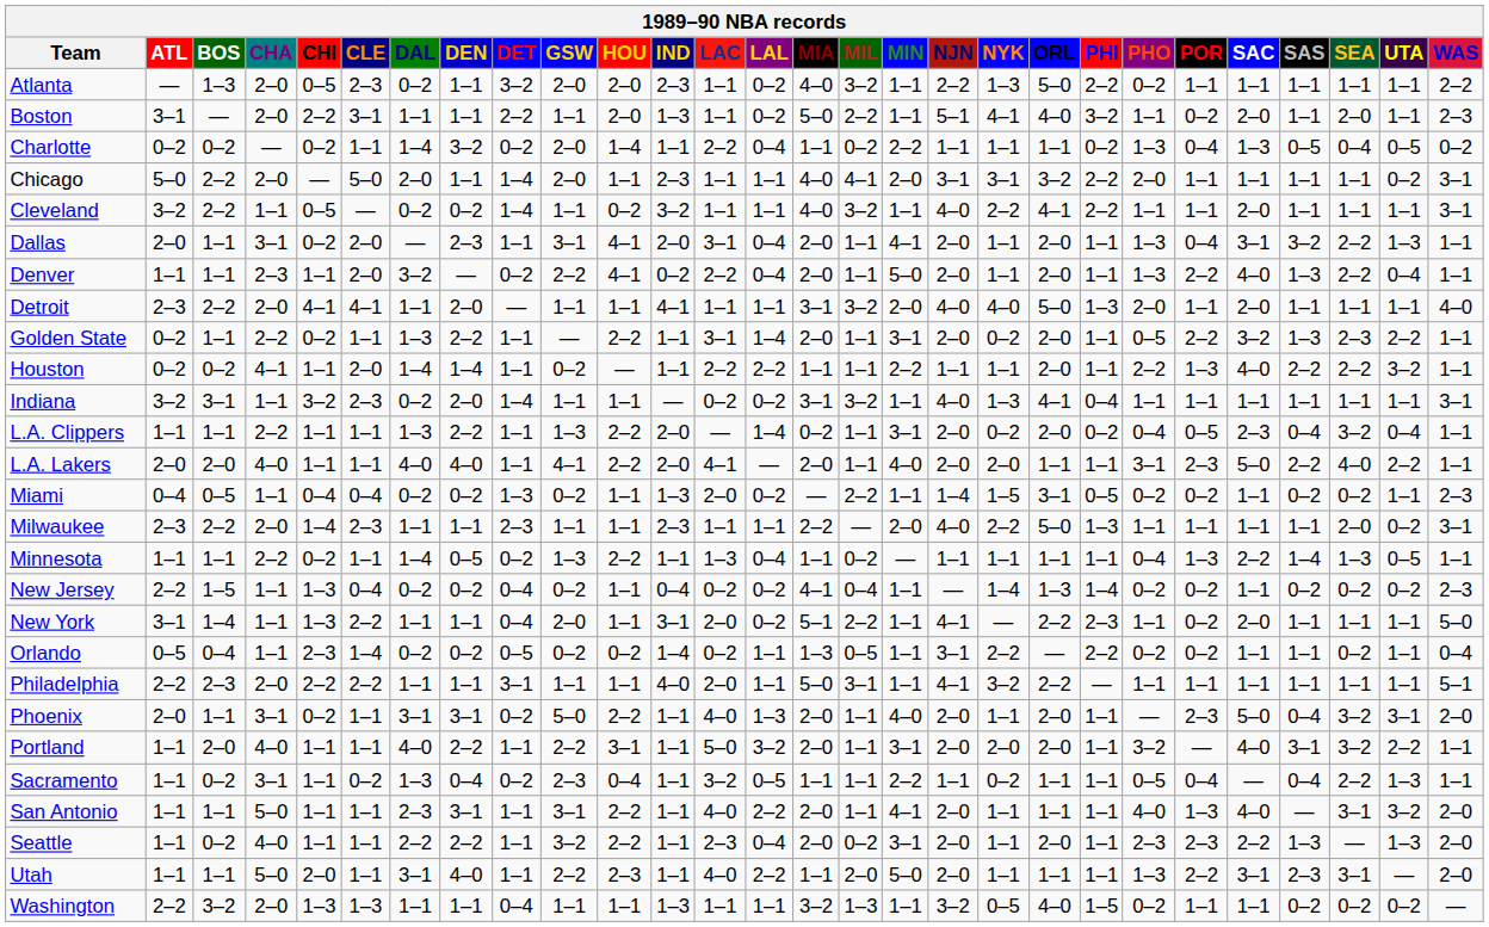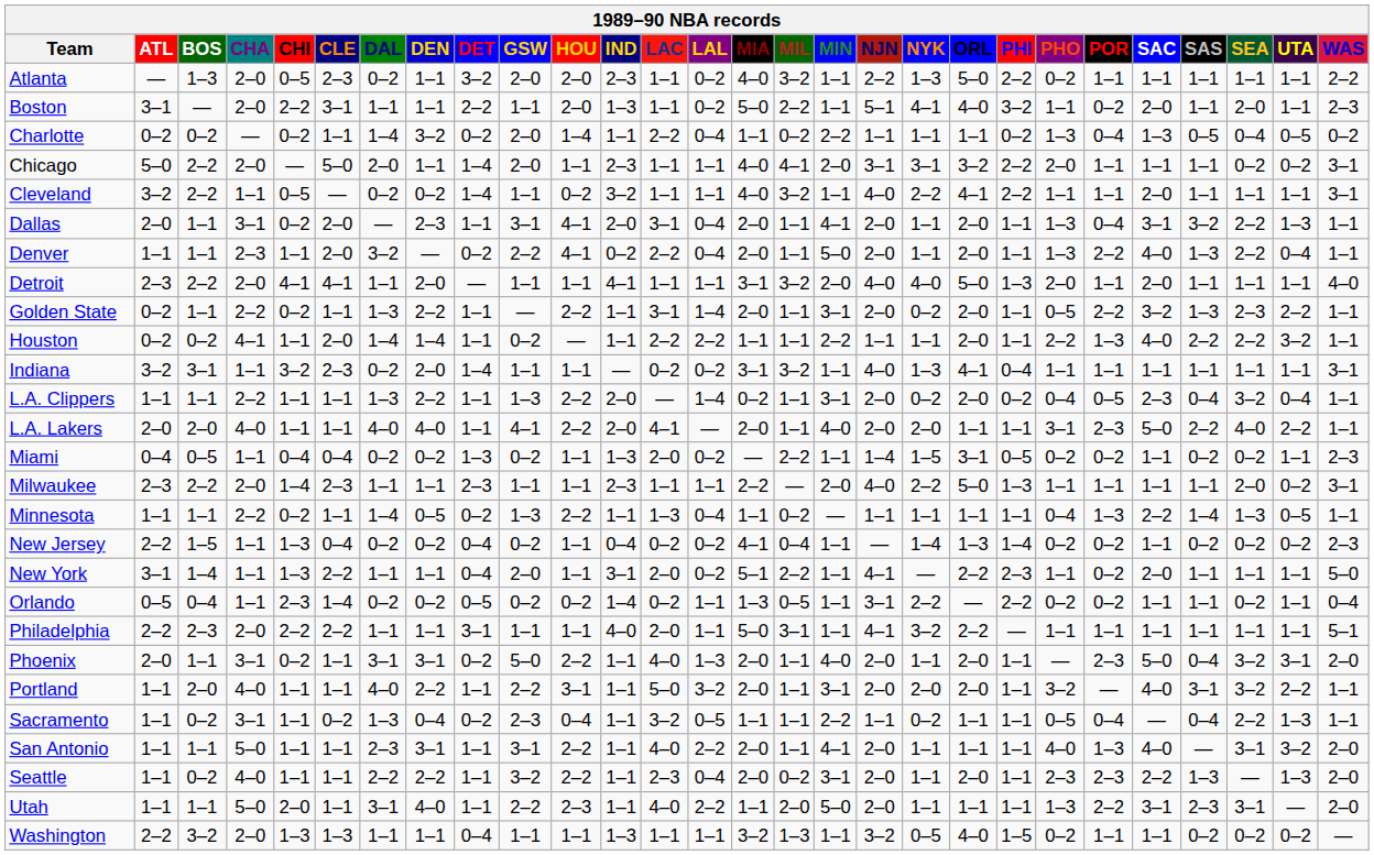 <table class="wikitable" style="font-size:95%; text-align:center;">
 <tr>
 <th colspan=28>1989–90 NBA records</th>
 </tr>
 <tr>
 <th width=100>Team</th>
 <th style="background:#FF0000;color:#FFFFFF;width=35">ATL</th>
 <th style="background:#006400;color:#FFFFFF;width=35">BOS</th>
 <th style="background:#008080;color:#800080;width=35">CHA</th>
 <th style="background:#FF0000;color:#000000;width=35">CHI</th>
 <th style="background:#000080;color:#FF8C00;width=35">CLE</th>
 <th style="background:#008000;color:#00008B;width=35">DAL</th>
 <th style="background:#0000CD;color:#FFD700;width=35">DEN</th>
 <th style="background:#0000FF;color:#FF0000;width=35">DET</th>
 <th style="background:#0000FF;color:#FFD700;width=35">GSW</th>
 <th style="background:#FF0000;color:#FFD700;width=35">HOU</th>
 <th style="background:#000080;color:#FFD700;width=35">IND</th>
 <th style="background:#F9160D;color:#1A2E8B;width=35">LAC</th>
 <th style="background:#800080;color:#FFD700;width=35">LAL</th>
 <th style="background:#000000;color:#8B0000;width=35">MIA</th>
 <th style="background:#006400;color:#B22222;width=35">MIL</th>
 <th style="background:#0000FF;color:#228B22;width=35">MIN</th>
 <th style="background:#B0170C;color:#00056D;width=35">NJN</th>
 <th style="background:#0000FF;color:#FF8C00;width=35">NYK</th>
 <th style="background:#0000FF;color:#000000;width=35">ORL</th>
 <th style="background:#FF0000;color:#0000FF;width=35">PHI</th>
 <th style="background:#800080;color:#FF4500;width=35">PHO</th>
 <th style="background:#000000;color:#FF0000;width=35">POR</th>
 <th style="background:#0000FF;color:#FFFFFF;width=35">SAC</th>
 <th style="background:#000000;color:#C0C0C0;width=35">SAS</th>
 <th style="background:#005831;color:#FFC322;width=35">SEA</th>
 <th style="background:#36004A;color:#FFFF00;width=35">UTA</th>
 <th style="background:#DC143C;color:#0000CD;width=35">WAS</th>
 </tr>
 <tr>
 <td style="text-align:left;"><a href='#'>Atlanta</a></td>
 <td>—</td>
 <td>1–3</td>
 <td>2–0</td>
 <td>0–5</td>
 <td>2–3</td>
 <td>0–2</td>
 <td>1–1</td>
 <td>3–2</td>
 <td>2–0</td>
 <td>2–0</td>
 <td>2–3</td>
 <td>1–1</td>
 <td>0–2</td>
 <td>4–0</td>
 <td>3–2</td>
 <td>1–1</td>
 <td>2–2</td>
 <td>1–3</td>
 <td>5–0</td>
 <td>2–2</td>
 <td>0–2</td>
 <td>1–1</td>
 <td>1–1</td>
 <td>1–1</td>
 <td>1–1</td>
 <td>1–1</td>
 <td>2–2</td>
 </tr>
 <tr>
 <td style="text-align:left;"><a href='#'>Boston</a></td>
 <td>3–1</td>
 <td>—</td>
 <td>2–0</td>
 <td>2–2</td>
 <td>3–1</td>
 <td>1–1</td>
 <td>1–1</td>
 <td>2–2</td>
 <td>1–1</td>
 <td>2–0</td>
 <td>1–3</td>
 <td>1–1</td>
 <td>0–2</td>
 <td>5–0</td>
 <td>2–2</td>
 <td>1–1</td>
 <td>5–1</td>
 <td>4–1</td>
 <td>4–0</td>
 <td>3–2</td>
 <td>1–1</td>
 <td>0–2</td>
 <td>2–0</td>
 <td>1–1</td>
 <td>2–0</td>
 <td>1–1</td>
 <td>2–3</td>
 </tr>
 <tr>
 <td style="text-align:left;"><a href='#'>Charlotte</a></td>
 <td>0–2</td>
 <td>0–2</td>
 <td>—</td>
 <td>0–2</td>
 <td>1–1</td>
 <td>1–4</td>
 <td>3–2</td>
 <td>0–2</td>
 <td>2–0</td>
 <td>1–4</td>
 <td>1–1</td>
 <td>2–2</td>
 <td>0–4</td>
 <td>1–1</td>
 <td>0–2</td>
 <td>2–2</td>
 <td>1–1</td>
 <td>1–1</td>
 <td>1–1</td>
 <td>0–2</td>
 <td>1–3</td>
 <td>0–4</td>
 <td>1–3</td>
 <td>0–5</td>
 <td>0–4</td>
 <td>0–5</td>
 <td>0–2</td>
 </tr>
 <tr>
 <td style="text-align:left;">Chicago</td>
 <td>5–0</td>
 <td>2–2</td>
 <td>2–0</td>
 <td>—</td>
 <td>5–0</td>
 <td>2–0</td>
 <td>1–1</td>
 <td>1–4</td>
 <td>2–0</td>
 <td>1–1</td>
 <td>2–3</td>
 <td>1–1</td>
 <td>1–1</td>
 <td>4–0</td>
 <td>4–1</td>
 <td>2–0</td>
 <td>3–1</td>
 <td>3–1</td>
 <td>3–2</td>
 <td>2–2</td>
 <td>2–0</td>
 <td>1–1</td>
 <td>1–1</td>
 <td>1–1</td>
-<td>1–1</td>
+<td>0–2</td>
 <td>0–2</td>
 <td>3–1</td>
 </tr>
 <tr>
 <td style="text-align:left;"><a href='#'>Cleveland</a></td>
 <td>3–2</td>
 <td>2–2</td>
 <td>1–1</td>
 <td>0–5</td>
 <td>—</td>
 <td>0–2</td>
 <td>0–2</td>
 <td>1–4</td>
 <td>1–1</td>
 <td>0–2</td>
 <td>3–2</td>
 <td>1–1</td>
 <td>1–1</td>
 <td>4–0</td>
 <td>3–2</td>
 <td>1–1</td>
 <td>4–0</td>
 <td>2–2</td>
 <td>4–1</td>
 <td>2–2</td>
 <td>1–1</td>
 <td>1–1</td>
 <td>2–0</td>
 <td>1–1</td>
 <td>1–1</td>
 <td>1–1</td>
 <td>3–1</td>
 </tr>
 <tr>
 <td style="text-align:left;"><a href='#'>Dallas</a></td>
 <td>2–0</td>
 <td>1–1</td>
 <td>3–1</td>
 <td>0–2</td>
 <td>2–0</td>
 <td>—</td>
 <td>2–3</td>
 <td>1–1</td>
 <td>3–1</td>
 <td>4–1</td>
 <td>2–0</td>
 <td>3–1</td>
 <td>0–4</td>
 <td>2–0</td>
 <td>1–1</td>
 <td>4–1</td>
 <td>2–0</td>
 <td>1–1</td>
 <td>2–0</td>
 <td>1–1</td>
 <td>1–3</td>
 <td>0–4</td>
 <td>3–1</td>
 <td>3–2</td>
 <td>2–2</td>
 <td>1–3</td>
 <td>1–1</td>
 </tr>
 <tr>
 <td style="text-align:left;"><a href='#'>Denver</a></td>
 <td>1–1</td>
 <td>1–1</td>
 <td>2–3</td>
 <td>1–1</td>
 <td>2–0</td>
 <td>3–2</td>
 <td>—</td>
 <td>0–2</td>
 <td>2–2</td>
 <td>4–1</td>
 <td>0–2</td>
 <td>2–2</td>
 <td>0–4</td>
 <td>2–0</td>
 <td>1–1</td>
 <td>5–0</td>
 <td>2–0</td>
 <td>1–1</td>
 <td>2–0</td>
 <td>1–1</td>
 <td>1–3</td>
 <td>2–2</td>
 <td>4–0</td>
 <td>1–3</td>
 <td>2–2</td>
 <td>0–4</td>
 <td>1–1</td>
 </tr>
 <tr>
 <td style="text-align:left;"><a href='#'>Detroit</a></td>
 <td>2–3</td>
 <td>2–2</td>
 <td>2–0</td>
 <td>4–1</td>
 <td>4–1</td>
 <td>1–1</td>
 <td>2–0</td>
 <td>—</td>
 <td>1–1</td>
 <td>1–1</td>
 <td>4–1</td>
 <td>1–1</td>
 <td>1–1</td>
 <td>3–1</td>
 <td>3–2</td>
 <td>2–0</td>
 <td>4–0</td>
 <td>4–0</td>
 <td>5–0</td>
 <td>1–3</td>
 <td>2–0</td>
 <td>1–1</td>
 <td>2–0</td>
 <td>1–1</td>
 <td>1–1</td>
 <td>1–1</td>
 <td>4–0</td>
 </tr>
 <tr>
 <td style="text-align:left;"><a href='#'>Golden State</a></td>
 <td>0–2</td>
 <td>1–1</td>
 <td>2–2</td>
 <td>0–2</td>
 <td>1–1</td>
 <td>1–3</td>
 <td>2–2</td>
 <td>1–1</td>
 <td>—</td>
 <td>2–2</td>
 <td>1–1</td>
 <td>3–1</td>
 <td>1–4</td>
 <td>2–0</td>
 <td>1–1</td>
 <td>3–1</td>
 <td>2–0</td>
 <td>0–2</td>
 <td>2–0</td>
 <td>1–1</td>
 <td>0–5</td>
 <td>2–2</td>
 <td>3–2</td>
 <td>1–3</td>
 <td>2–3</td>
 <td>2–2</td>
 <td>1–1</td>
 </tr>
 <tr>
 <td style="text-align:left;"><a href='#'>Houston</a></td>
 <td>0–2</td>
 <td>0–2</td>
 <td>4–1</td>
 <td>1–1</td>
 <td>2–0</td>
 <td>1–4</td>
 <td>1–4</td>
 <td>1–1</td>
 <td>0–2</td>
 <td>—</td>
 <td>1–1</td>
 <td>2–2</td>
 <td>2–2</td>
 <td>1–1</td>
 <td>1–1</td>
 <td>2–2</td>
 <td>1–1</td>
 <td>1–1</td>
 <td>2–0</td>
 <td>1–1</td>
 <td>2–2</td>
 <td>1–3</td>
 <td>4–0</td>
 <td>2–2</td>
 <td>2–2</td>
 <td>3–2</td>
 <td>1–1</td>
 </tr>
 <tr>
 <td style="text-align:left;"><a href='#'>Indiana</a></td>
 <td>3–2</td>
 <td>3–1</td>
 <td>1–1</td>
 <td>3–2</td>
 <td>2–3</td>
 <td>0–2</td>
 <td>2–0</td>
 <td>1–4</td>
 <td>1–1</td>
 <td>1–1</td>
 <td>—</td>
 <td>0–2</td>
 <td>0–2</td>
 <td>3–1</td>
 <td>3–2</td>
 <td>1–1</td>
 <td>4–0</td>
 <td>1–3</td>
 <td>4–1</td>
 <td>0–4</td>
 <td>1–1</td>
 <td>1–1</td>
 <td>1–1</td>
 <td>1–1</td>
 <td>1–1</td>
 <td>1–1</td>
 <td>3–1</td>
 </tr>
 <tr>
 <td style="text-align:left;"><a href='#'>L.A. Clippers</a></td>
 <td>1–1</td>
 <td>1–1</td>
 <td>2–2</td>
 <td>1–1</td>
 <td>1–1</td>
 <td>1–3</td>
 <td>2–2</td>
 <td>1–1</td>
 <td>1–3</td>
 <td>2–2</td>
 <td>2–0</td>
 <td>—</td>
 <td>1–4</td>
 <td>0–2</td>
 <td>1–1</td>
 <td>3–1</td>
 <td>2–0</td>
 <td>0–2</td>
 <td>2–0</td>
 <td>0–2</td>
 <td>0–4</td>
 <td>0–5</td>
 <td>2–3</td>
 <td>0–4</td>
 <td>3–2</td>
 <td>0–4</td>
 <td>1–1</td>
 </tr>
 <tr>
 <td style="text-align:left;"><a href='#'>L.A. Lakers</a></td>
 <td>2–0</td>
 <td>2–0</td>
 <td>4–0</td>
 <td>1–1</td>
 <td>1–1</td>
 <td>4–0</td>
 <td>4–0</td>
 <td>1–1</td>
 <td>4–1</td>
 <td>2–2</td>
 <td>2–0</td>
 <td>4–1</td>
 <td>—</td>
 <td>2–0</td>
 <td>1–1</td>
 <td>4–0</td>
 <td>2–0</td>
 <td>2–0</td>
 <td>1–1</td>
 <td>1–1</td>
 <td>3–1</td>
 <td>2–3</td>
 <td>5–0</td>
 <td>2–2</td>
 <td>4–0</td>
 <td>2–2</td>
 <td>1–1</td>
 </tr>
 <tr>
 <td style="text-align:left;"><a href='#'>Miami</a></td>
 <td>0–4</td>
 <td>0–5</td>
 <td>1–1</td>
 <td>0–4</td>
 <td>0–4</td>
 <td>0–2</td>
 <td>0–2</td>
 <td>1–3</td>
 <td>0–2</td>
 <td>1–1</td>
 <td>1–3</td>
 <td>2–0</td>
 <td>0–2</td>
 <td>—</td>
 <td>2–2</td>
 <td>1–1</td>
 <td>1–4</td>
 <td>1–5</td>
 <td>3–1</td>
 <td>0–5</td>
 <td>0–2</td>
 <td>0–2</td>
 <td>1–1</td>
 <td>0–2</td>
 <td>0–2</td>
 <td>1–1</td>
 <td>2–3</td>
 </tr>
 <tr>
 <td style="text-align:left;"><a href='#'>Milwaukee</a></td>
 <td>2–3</td>
 <td>2–2</td>
 <td>2–0</td>
 <td>1–4</td>
 <td>2–3</td>
 <td>1–1</td>
 <td>1–1</td>
 <td>2–3</td>
 <td>1–1</td>
 <td>1–1</td>
 <td>2–3</td>
 <td>1–1</td>
 <td>1–1</td>
 <td>2–2</td>
 <td>—</td>
 <td>2–0</td>
 <td>4–0</td>
 <td>2–2</td>
 <td>5–0</td>
 <td>1–3</td>
 <td>1–1</td>
 <td>1–1</td>
 <td>1–1</td>
 <td>1–1</td>
 <td>2–0</td>
 <td>0–2</td>
 <td>3–1</td>
 </tr>
 <tr>
 <td style="text-align:left;"><a href='#'>Minnesota</a></td>
 <td>1–1</td>
 <td>1–1</td>
 <td>2–2</td>
 <td>0–2</td>
 <td>1–1</td>
 <td>1–4</td>
 <td>0–5</td>
 <td>0–2</td>
 <td>1–3</td>
 <td>2–2</td>
 <td>1–1</td>
 <td>1–3</td>
 <td>0–4</td>
 <td>1–1</td>
 <td>0–2</td>
 <td>—</td>
 <td>1–1</td>
 <td>1–1</td>
 <td>1–1</td>
 <td>1–1</td>
 <td>0–4</td>
 <td>1–3</td>
 <td>2–2</td>
 <td>1–4</td>
 <td>1–3</td>
 <td>0–5</td>
 <td>1–1</td>
 </tr>
 <tr>
 <td style="text-align:left;"><a href='#'>New Jersey</a></td>
 <td>2–2</td>
 <td>1–5</td>
 <td>1–1</td>
 <td>1–3</td>
 <td>0–4</td>
 <td>0–2</td>
 <td>0–2</td>
 <td>0–4</td>
 <td>0–2</td>
 <td>1–1</td>
 <td>0–4</td>
 <td>0–2</td>
 <td>0–2</td>
 <td>4–1</td>
 <td>0–4</td>
 <td>1–1</td>
 <td>—</td>
 <td>1–4</td>
 <td>1–3</td>
 <td>1–4</td>
 <td>0–2</td>
 <td>0–2</td>
 <td>1–1</td>
 <td>0–2</td>
 <td>0–2</td>
 <td>0–2</td>
 <td>2–3</td>
 </tr>
 <tr>
 <td style="text-align:left;"><a href='#'>New York</a></td>
 <td>3–1</td>
 <td>1–4</td>
 <td>1–1</td>
 <td>1–3</td>
 <td>2–2</td>
 <td>1–1</td>
 <td>1–1</td>
 <td>0–4</td>
 <td>2–0</td>
 <td>1–1</td>
 <td>3–1</td>
 <td>2–0</td>
 <td>0–2</td>
 <td>5–1</td>
 <td>2–2</td>
 <td>1–1</td>
 <td>4–1</td>
 <td>—</td>
 <td>2–2</td>
 <td>2–3</td>
 <td>1–1</td>
 <td>0–2</td>
 <td>2–0</td>
 <td>1–1</td>
 <td>1–1</td>
 <td>1–1</td>
 <td>5–0</td>
 </tr>
 <tr>
 <td style="text-align:left;"><a href='#'>Orlando</a></td>
 <td>0–5</td>
 <td>0–4</td>
 <td>1–1</td>
 <td>2–3</td>
 <td>1–4</td>
 <td>0–2</td>
 <td>0–2</td>
 <td>0–5</td>
 <td>0–2</td>
 <td>0–2</td>
 <td>1–4</td>
 <td>0–2</td>
 <td>1–1</td>
 <td>1–3</td>
 <td>0–5</td>
 <td>1–1</td>
 <td>3–1</td>
 <td>2–2</td>
 <td>—</td>
 <td>2–2</td>
 <td>0–2</td>
 <td>0–2</td>
 <td>1–1</td>
 <td>1–1</td>
 <td>0–2</td>
 <td>1–1</td>
 <td>0–4</td>
 </tr>
 <tr>
 <td style="text-align:left;"><a href='#'>Philadelphia</a></td>
 <td>2–2</td>
 <td>2–3</td>
 <td>2–0</td>
 <td>2–2</td>
 <td>2–2</td>
 <td>1–1</td>
 <td>1–1</td>
 <td>3–1</td>
 <td>1–1</td>
 <td>1–1</td>
 <td>4–0</td>
 <td>2–0</td>
 <td>1–1</td>
 <td>5–0</td>
 <td>3–1</td>
 <td>1–1</td>
 <td>4–1</td>
 <td>3–2</td>
 <td>2–2</td>
 <td>—</td>
 <td>1–1</td>
 <td>1–1</td>
 <td>1–1</td>
 <td>1–1</td>
 <td>1–1</td>
 <td>1–1</td>
 <td>5–1</td>
 </tr>
 <tr>
 <td style="text-align:left;"><a href='#'>Phoenix</a></td>
 <td>2–0</td>
 <td>1–1</td>
 <td>3–1</td>
 <td>0–2</td>
 <td>1–1</td>
 <td>3–1</td>
 <td>3–1</td>
 <td>0–2</td>
 <td>5–0</td>
 <td>2–2</td>
 <td>1–1</td>
 <td>4–0</td>
 <td>1–3</td>
 <td>2–0</td>
 <td>1–1</td>
 <td>4–0</td>
 <td>2–0</td>
 <td>1–1</td>
 <td>2–0</td>
 <td>1–1</td>
 <td>—</td>
 <td>2–3</td>
 <td>5–0</td>
 <td>0–4</td>
 <td>3–2</td>
 <td>3–1</td>
 <td>2–0</td>
 </tr>
 <tr>
 <td style="text-align:left;"><a href='#'>Portland</a></td>
 <td>1–1</td>
 <td>2–0</td>
 <td>4–0</td>
 <td>1–1</td>
 <td>1–1</td>
 <td>4–0</td>
 <td>2–2</td>
 <td>1–1</td>
 <td>2–2</td>
 <td>3–1</td>
 <td>1–1</td>
 <td>5–0</td>
 <td>3–2</td>
 <td>2–0</td>
 <td>1–1</td>
 <td>3–1</td>
 <td>2–0</td>
 <td>2–0</td>
 <td>2–0</td>
 <td>1–1</td>
 <td>3–2</td>
 <td>—</td>
 <td>4–0</td>
 <td>3–1</td>
 <td>3–2</td>
 <td>2–2</td>
 <td>1–1</td>
 </tr>
 <tr>
 <td style="text-align:left;"><a href='#'>Sacramento</a></td>
 <td>1–1</td>
 <td>0–2</td>
 <td>3–1</td>
 <td>1–1</td>
 <td>0–2</td>
 <td>1–3</td>
 <td>0–4</td>
 <td>0–2</td>
 <td>2–3</td>
 <td>0–4</td>
 <td>1–1</td>
 <td>3–2</td>
 <td>0–5</td>
 <td>1–1</td>
 <td>1–1</td>
 <td>2–2</td>
 <td>1–1</td>
 <td>0–2</td>
 <td>1–1</td>
 <td>1–1</td>
 <td>0–5</td>
 <td>0–4</td>
 <td>—</td>
 <td>0–4</td>
 <td>2–2</td>
 <td>1–3</td>
 <td>1–1</td>
 </tr>
 <tr>
 <td style="text-align:left;"><a href='#'>San Antonio</a></td>
 <td>1–1</td>
 <td>1–1</td>
 <td>5–0</td>
 <td>1–1</td>
 <td>1–1</td>
 <td>2–3</td>
 <td>3–1</td>
 <td>1–1</td>
 <td>3–1</td>
 <td>2–2</td>
 <td>1–1</td>
 <td>4–0</td>
 <td>2–2</td>
 <td>2–0</td>
 <td>1–1</td>
 <td>4–1</td>
 <td>2–0</td>
 <td>1–1</td>
 <td>1–1</td>
 <td>1–1</td>
 <td>4–0</td>
 <td>1–3</td>
 <td>4–0</td>
 <td>—</td>
 <td>3–1</td>
 <td>3–2</td>
 <td>2–0</td>
 </tr>
 <tr>
 <td style="text-align:left;"><a href='#'>Seattle</a></td>
 <td>1–1</td>
 <td>0–2</td>
 <td>4–0</td>
 <td>1–1</td>
 <td>1–1</td>
 <td>2–2</td>
 <td>2–2</td>
 <td>1–1</td>
 <td>3–2</td>
 <td>2–2</td>
 <td>1–1</td>
 <td>2–3</td>
 <td>0–4</td>
 <td>2–0</td>
 <td>0–2</td>
 <td>3–1</td>
 <td>2–0</td>
 <td>1–1</td>
 <td>2–0</td>
 <td>1–1</td>
 <td>2–3</td>
 <td>2–3</td>
 <td>2–2</td>
 <td>1–3</td>
 <td>—</td>
 <td>1–3</td>
 <td>2–0</td>
 </tr>
 <tr>
 <td style="text-align:left;"><a href='#'>Utah</a></td>
 <td>1–1</td>
 <td>1–1</td>
 <td>5–0</td>
 <td>2–0</td>
 <td>1–1</td>
 <td>3–1</td>
 <td>4–0</td>
 <td>1–1</td>
 <td>2–2</td>
 <td>2–3</td>
 <td>1–1</td>
 <td>4–0</td>
 <td>2–2</td>
 <td>1–1</td>
 <td>2–0</td>
 <td>5–0</td>
 <td>2–0</td>
 <td>1–1</td>
 <td>1–1</td>
 <td>1–1</td>
 <td>1–3</td>
 <td>2–2</td>
 <td>3–1</td>
 <td>2–3</td>
 <td>3–1</td>
 <td>—</td>
 <td>2–0</td>
 </tr>
 <tr>
 <td style="text-align:left;"><a href='#'>Washington</a></td>
 <td>2–2</td>
 <td>3–2</td>
 <td>2–0</td>
 <td>1–3</td>
 <td>1–3</td>
 <td>1–1</td>
 <td>1–1</td>
 <td>0–4</td>
 <td>1–1</td>
 <td>1–1</td>
 <td>1–3</td>
 <td>1–1</td>
 <td>1–1</td>
 <td>3–2</td>
 <td>1–3</td>
 <td>1–1</td>
 <td>3–2</td>
 <td>0–5</td>
 <td>4–0</td>
 <td>1–5</td>
 <td>0–2</td>
 <td>1–1</td>
 <td>1–1</td>
 <td>0–2</td>
 <td>0–2</td>
 <td>0–2</td>
 <td>—</td>
 </tr>
 </table>
